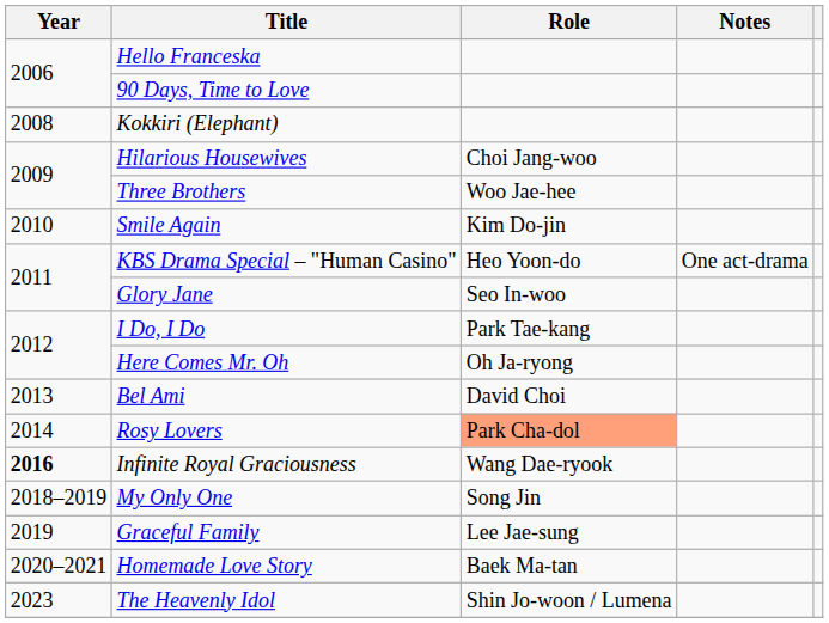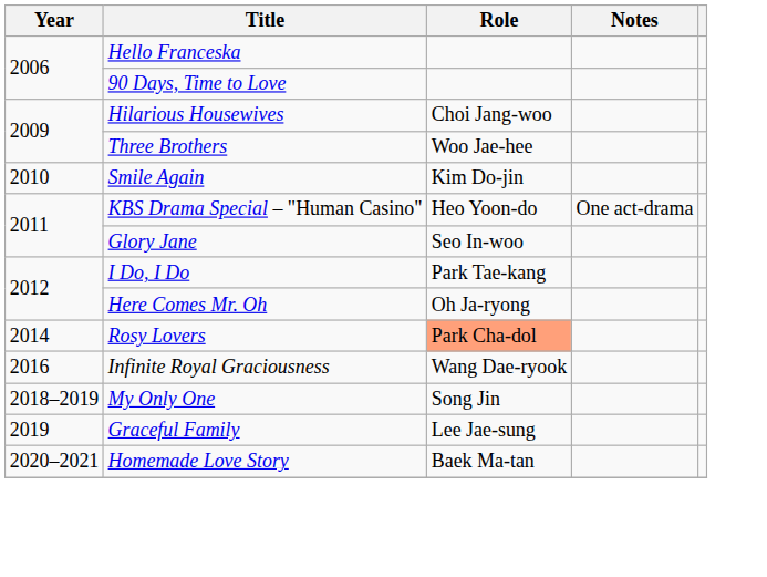 <table class="wikitable sortable plainrowheaders">
 <tr>
 <th scope="col">Year</th>
 <th scope="col">Title</th>
 <th scope="col">Role</th>
 <th scope="col">Notes</th>
 <th scope="col" class="unsortable"></th>
 </tr>
 <tr>
 <td rowspan=2>2006</td>
 <td><em><a href='#'>Hello Franceska</a></em></td>
 <td></td>
 <td></td>
 <td></td>
 </tr>
 <tr>
 <td><em><a href='#'>90 Days, Time to Love</a></em></td>
-<td></td>
-<td></td>
-<td></td>
-</tr>
-<tr>
-<td>2008</td>
-<td><em>Kokkiri (Elephant)</em></td>
 <td></td>
 <td></td>
 <td></td>
 </tr>
 <tr>
 <td rowspan=2>2009</td>
 <td><em><a href='#'>Hilarious Housewives</a></em></td>
 <td>Choi Jang-woo</td>
 <td></td>
 <td></td>
 </tr>
 <tr>
 <td><em><a href='#'>Three Brothers</a></em></td>
 <td>Woo Jae-hee</td>
 <td></td>
 <td></td>
 </tr>
 <tr>
 <td>2010</td>
 <td><em><a href='#'>Smile Again</a></em></td>
 <td>Kim Do-jin</td>
 <td></td>
 <td></td>
 </tr>
 <tr>
 <td rowspan=2>2011</td>
 <td><em><a href='#'>KBS Drama Special</a></em> – "Human Casino"</td>
 <td>Heo Yoon-do</td>
 <td>One act-drama</td>
 <td></td>
 </tr>
 <tr>
 <td><em><a href='#'>Glory Jane</a></em></td>
 <td>Seo In-woo</td>
 <td></td>
 <td></td>
 </tr>
 <tr>
 <td rowspan=2>2012</td>
 <td><em><a href='#'>I Do, I Do</a></em></td>
 <td>Park Tae-kang</td>
 <td></td>
 <td></td>
 </tr>
 <tr>
 <td><em><a href='#'>Here Comes Mr. Oh</a></em></td>
 <td>Oh Ja-ryong</td>
 <td></td>
 <td></td>
 </tr>
 <tr>
-<td>2013</td>
-<td><em><a href='#'>Bel Ami</a></em></td>
-<td>David Choi</td>
-<td></td>
-<td></td>
-</tr>
-<tr>
 <td>2014</td>
 <td><em><a href='#'>Rosy Lovers</a></em></td>
 <td style="background: lightsalmon;">Park Cha-dol</td>
 <td></td>
 <td></td>
 </tr>
 <tr>
-<td><strong>2016</strong></td>
+<td>2016</td>
 <td><em>Infinite Royal Graciousness</em></td>
 <td>Wang Dae-ryook</td>
 <td></td>
 <td></td>
 </tr>
 <tr>
 <td>2018–2019</td>
 <td><em><a href='#'>My Only One</a></em></td>
 <td>Song Jin</td>
 <td></td>
 <td></td>
 </tr>
 <tr>
 <td>2019</td>
 <td><em><a href='#'>Graceful Family</a></em></td>
 <td>Lee Jae-sung</td>
 <td></td>
 <td></td>
 </tr>
 <tr>
 <td>2020–2021</td>
 <td><em><a href='#'>Homemade Love Story</a></em></td>
 <td>Baek Ma-tan</td>
 <td></td>
 <td></td>
 </tr>
 <tr>
-<td>2023</td>
-<td><em><a href='#'>The Heavenly Idol</a></em></td>
-<td>Shin Jo-woon / Lumena</td>
-<td></td>
-<td></td>
-</tr>
-<tr>
 </tr>
 </table>
